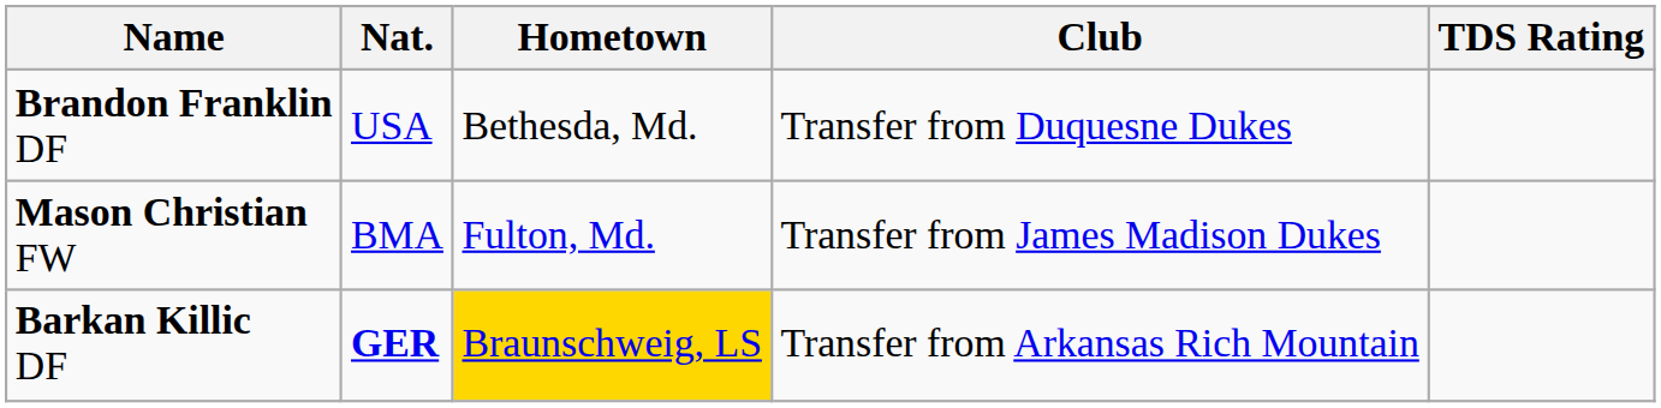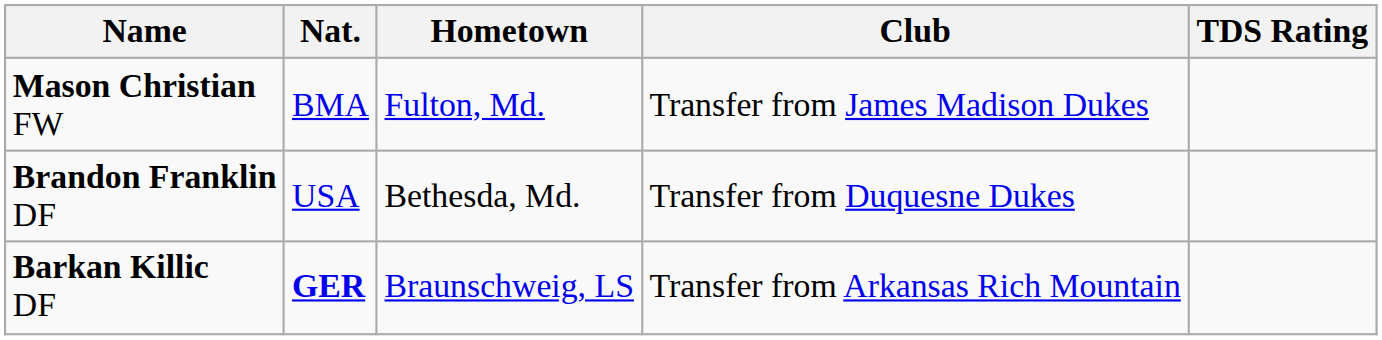 <table class="wikitable">
 <tr>
 <th>Name</th>
 <th>Nat.</th>
 <th>Hometown</th>
 <th>Club</th>
 <th>TDS Rating</th>
 </tr>
 <tr>
+<td><strong>Mason Christian</strong><br>FW</td>
+<td><a href='#'>BMA</a></td>
+<td><a href='#'>Fulton, Md.</a></td>
+<td>Transfer from <a href='#'>James Madison Dukes</a></td>
+<td></td>
+</tr>
+<tr>
 <td><strong>Brandon Franklin</strong><br>DF</td>
 <td><a href='#'>USA</a></td>
 <td>Bethesda, Md.</td>
 <td>Transfer from <a href='#'>Duquesne Dukes</a></td>
 <td></td>
 </tr>
 <tr>
-<td><strong>Mason Christian</strong><br>FW</td>
-<td><a href='#'>BMA</a></td>
-<td><a href='#'>Fulton, Md.</a></td>
-<td>Transfer from <a href='#'>James Madison Dukes</a></td>
-<td></td>
-</tr>
-<tr>
 <td><strong>Barkan Killic</strong><br>DF</td>
 <td><strong><a href='#'>GER</a></strong></td>
-<td style="background: gold;"><a href='#'>Braunschweig, LS</a></td>
+<td><a href='#'>Braunschweig, LS</a></td>
 <td>Transfer from <a href='#'>Arkansas Rich Mountain</a></td>
 <td></td>
 </tr>
 </table>
